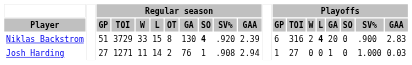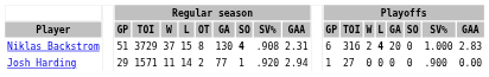 <table BORDER="0" CELLPADDING="3" CELLSPACING="2" ID="Table1">
 <tr ALIGN="center" bgcolor="#c0c0c0">
 <th ALIGN="center" colspan="1" bgcolor="#ffffff"> </th>
 <th ALIGN="center" rowspan="99" bgcolor="#ffffff"> </th>
 <th ALIGN="center" colspan="9">Regular season</th>
 <th ALIGN="center" rowspan="99" bgcolor="#ffffff"> </th>
 <th ALIGN="center" colspan="8">Playoffs</th>
 </tr>
 <tr ALIGN="center" bgcolor="#c0c0c0">
 <th ALIGN="center">Player</th>
 <th ALIGN="center">GP</th>
 <th ALIGN="center">TOI</th>
 <th ALIGN="center">W</th>
 <th ALIGN="center">L</th>
 <th ALIGN="center">OT</th>
 <th ALIGN="center">GA</th>
 <th ALIGN="center">SO</th>
 <th ALIGN="center">SV%</th>
 <th ALIGN="center">GAA</th>
 <th ALIGN="center">GP</th>
 <th ALIGN="center">TOI</th>
 <th ALIGN="center">W</th>
 <th ALIGN="center">L</th>
 <th ALIGN="center">GA</th>
 <th ALIGN="center">SO</th>
 <th ALIGN="center">SV%</th>
 <th ALIGN="center">GAA</th>
 </tr>
 <tr>
 <td><a href='#'>Niklas Backstrom</a></td>
 <td>51</td>
 <td>3729</td>
-<td>33</td>
+<td>37</td>
 <td>15</td>
 <td>8</td>
 <td>130</td>
 <td><strong>4</strong></td>
-<td>.920</td>
-<td>2.39</td>
+<td>.908</td>
+<td>2.31</td>
 <td>6</td>
 <td>316</td>
 <td>2</td>
 <td><strong>4</strong></td>
 <td>20</td>
 <td>0</td>
-<td>.900</td>
+<td>1.000</td>
 <td>2.83</td>
 </tr>
 <tr>
 <td><a href='#'>Josh Harding</a></td>
-<td>27</td>
-<td>1271</td>
+<td>29</td>
+<td>1571</td>
 <td>11</td>
 <td>14</td>
 <td>2</td>
-<td>76</td>
+<td>77</td>
 <td>1</td>
-<td>.908</td>
+<td>.920</td>
 <td>2.94</td>
 <td>1</td>
 <td>27</td>
 <td>0</td>
 <td>0</td>
-<td>1</td>
 <td>0</td>
-<td>1.000</td>
-<td>0.03</td>
+<td>0</td>
+<td>.900</td>
+<td>0.00</td>
 </tr>
 </table>
